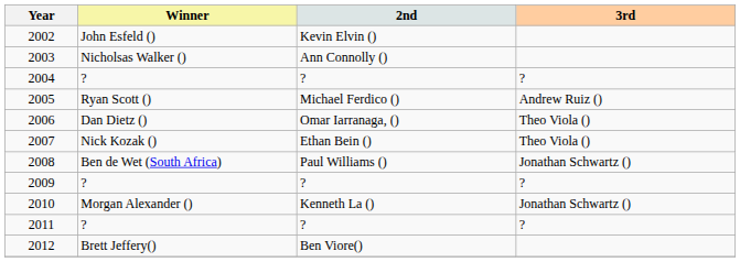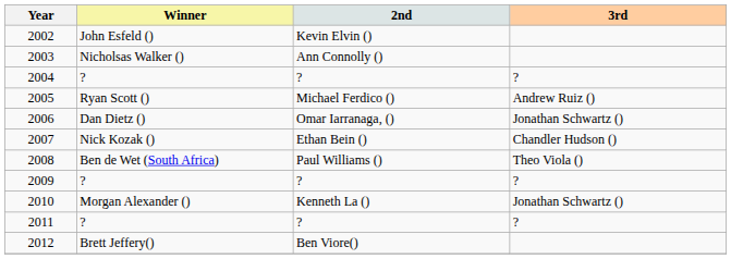 <table class="wikitable" width=100%>
 <tr>
 <th width=10%>Year</th>
 <th style="background-color: #F7F6A8;" width=30%>Winner</th>
 <th style="background-color: #DCE5E5;" width=30%>2nd</th>
 <th style="background-color: #FFCDA0;" width=30%>3rd</th>
 </tr>
 <tr>
 <td align=center>2002 </td>
 <td>John 	Esfeld ()</td>
 <td>Kevin Elvin ()</td>
 <td></td>
 </tr>
 <tr>
 <td align=center>2003 </td>
 <td>Nicholsas Walker ()</td>
 <td>Ann Connolly ()</td>
 <td></td>
 </tr>
 <tr>
 <td align=center>2004</td>
 <td>?</td>
 <td>?</td>
 <td>?</td>
 </tr>
 <tr>
 <td align=center>2005 </td>
 <td>Ryan Scott ()</td>
 <td>Michael Ferdico ()</td>
 <td>Andrew Ruiz ()</td>
 </tr>
 <tr>
 <td align=center>2006 </td>
 <td>Dan Dietz ()</td>
 <td>Omar Iarranaga, ()</td>
-<td>Theo Viola ()</td>
+<td>Jonathan Schwartz ()</td>
 </tr>
 <tr>
 <td align=center>2007 </td>
 <td>Nick Kozak ()</td>
 <td>Ethan Bein ()</td>
-<td>Theo Viola ()</td>
+<td>Chandler Hudson ()</td>
 </tr>
 <tr>
 <td align=center>2008 </td>
 <td>Ben de Wet (<a href='#'>South Africa</a>)</td>
 <td>Paul Williams ()</td>
-<td>Jonathan Schwartz ()</td>
+<td>Theo Viola ()</td>
 </tr>
 <tr>
 <td align=center>2009</td>
 <td>?</td>
 <td>?</td>
 <td>?</td>
 </tr>
 <tr>
 <td align=center>2010 </td>
 <td>Morgan Alexander ()</td>
 <td>Kenneth La ()</td>
 <td>Jonathan Schwartz ()</td>
 </tr>
 <tr>
 <td align=center>2011</td>
 <td>?</td>
 <td>?</td>
 <td>?</td>
 </tr>
 <tr>
 <td align=center>2012 </td>
 <td>Brett Jeffery()</td>
 <td>Ben Viore()</td>
 <td></td>
 </tr>
 <tr>
 </tr>
 </table>
